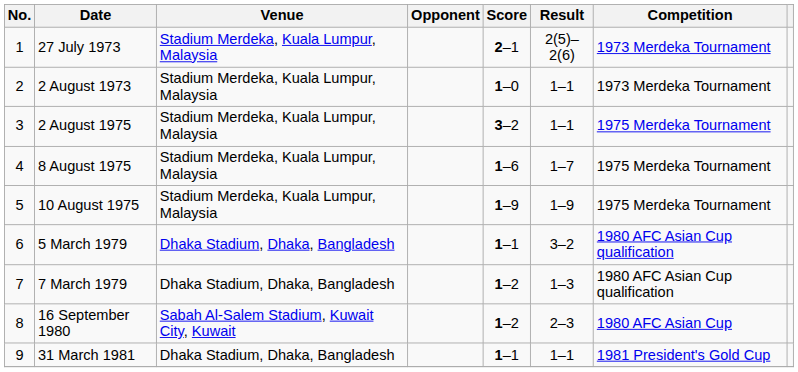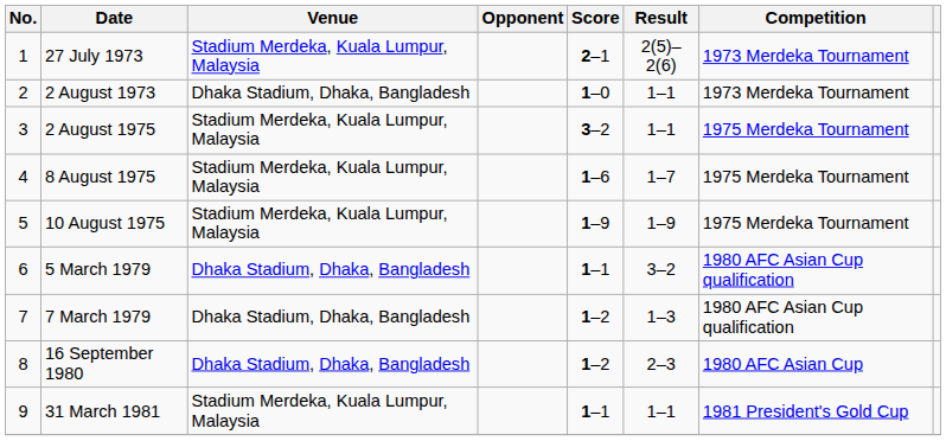 <table class="wikitable plainrowheaders sortable">
 <tr>
 <th scope="col">No.</th>
 <th scope="col">Date</th>
 <th scope="col">Venue</th>
 <th scope="col">Opponent</th>
 <th scope="col">Score</th>
 <th scope="col">Result</th>
 <th scope="col">Competition</th>
 <th scope="col" class="unsortable"></th>
 </tr>
 <tr>
 <td align="center">1</td>
 <td>27 July 1973</td>
 <td><a href='#'>Stadium Merdeka</a>, <a href='#'>Kuala Lumpur</a>, <a href='#'>Malaysia</a></td>
 <td></td>
 <td align="center"><strong>2</strong>–1</td>
 <td align="center">2(5)–2(6)</td>
 <td><a href='#'>1973 Merdeka Tournament</a></td>
 <td></td>
 </tr>
 <tr>
 <td align="center">2</td>
 <td>2 August 1973</td>
-<td>Stadium Merdeka, Kuala Lumpur, Malaysia</td>
+<td>Dhaka Stadium, Dhaka, Bangladesh</td>
 <td></td>
 <td align="center"><strong>1</strong>–0</td>
 <td align="center">1–1</td>
 <td>1973 Merdeka Tournament</td>
 <td></td>
 </tr>
 <tr>
 <td align="center">3</td>
 <td>2 August 1975</td>
 <td>Stadium Merdeka, Kuala Lumpur, Malaysia</td>
 <td></td>
 <td align="center"><strong>3</strong>–2</td>
 <td align="center">1–1</td>
 <td><a href='#'>1975 Merdeka Tournament</a></td>
 <td></td>
 </tr>
 <tr>
 <td align="center">4</td>
 <td>8 August 1975</td>
 <td>Stadium Merdeka, Kuala Lumpur, Malaysia</td>
 <td></td>
 <td align="center"><strong>1</strong>–6</td>
 <td align="center">1–7</td>
 <td>1975 Merdeka Tournament</td>
 <td></td>
 </tr>
 <tr>
 <td align="center">5</td>
 <td>10 August 1975</td>
 <td>Stadium Merdeka, Kuala Lumpur, Malaysia</td>
 <td></td>
 <td align="center"><strong>1</strong>–9</td>
 <td align="center">1–9</td>
 <td>1975 Merdeka Tournament</td>
 <td></td>
 </tr>
 <tr>
 <td align="center">6</td>
 <td>5 March 1979</td>
 <td><a href='#'>Dhaka Stadium</a>, <a href='#'>Dhaka</a>, <a href='#'>Bangladesh</a></td>
 <td></td>
 <td align="center"><strong>1</strong>–1</td>
 <td align="center">3–2</td>
 <td><a href='#'>1980 AFC Asian Cup qualification</a></td>
 <td></td>
 </tr>
 <tr>
 <td align="center">7</td>
 <td>7 March 1979</td>
 <td>Dhaka Stadium, Dhaka, Bangladesh</td>
 <td></td>
 <td align="center"><strong>1</strong>–2</td>
 <td align="center">1–3</td>
 <td>1980 AFC Asian Cup qualification</td>
 <td></td>
 </tr>
 <tr>
 <td align="center">8</td>
 <td>16 September 1980</td>
-<td><a href='#'>Sabah Al-Salem Stadium</a>, <a href='#'>Kuwait City</a>, <a href='#'>Kuwait</a></td>
+<td><a href='#'>Dhaka Stadium</a>, <a href='#'>Dhaka</a>, <a href='#'>Bangladesh</a></td>
 <td></td>
 <td align="center"><strong>1</strong>–2</td>
 <td align="center">2–3</td>
 <td><a href='#'>1980 AFC Asian Cup</a></td>
 <td></td>
 </tr>
 <tr>
 <td align="center">9</td>
 <td>31 March 1981</td>
-<td>Dhaka Stadium, Dhaka, Bangladesh</td>
+<td>Stadium Merdeka, Kuala Lumpur, Malaysia</td>
 <td></td>
 <td align="center"><strong>1</strong>–1</td>
 <td align="center">1–1</td>
 <td><a href='#'>1981 President's Gold Cup</a></td>
 <td></td>
 </tr>
 <tr>
 </tr>
 </table>
